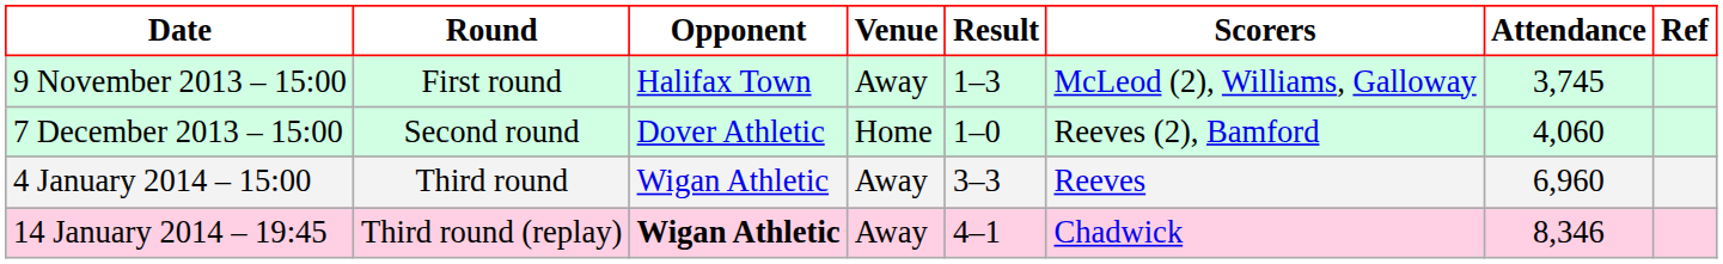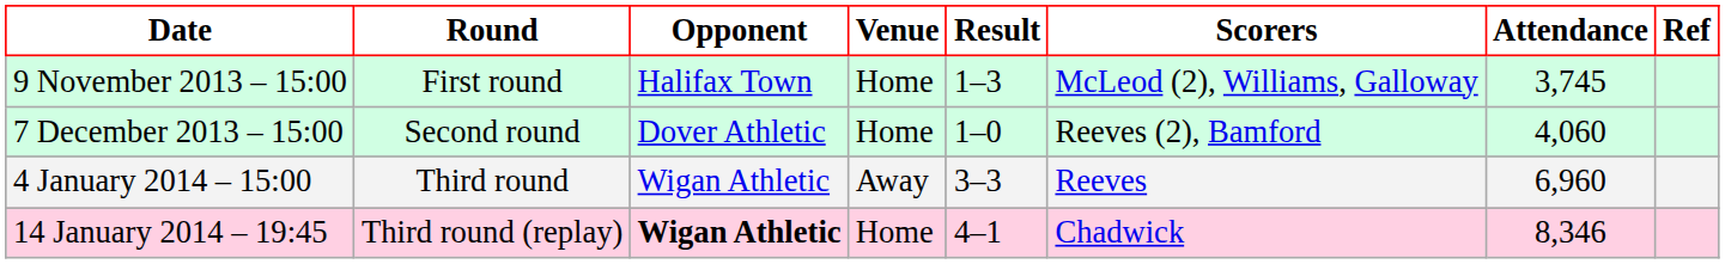 <table class="wikitable">
 <tr>
 <th style="background:#FFFFFF; color:black; border:1px solid red;">Date</th>
 <th style="background:#FFFFFF; color:black; border:1px solid red;">Round</th>
 <th style="background:#FFFFFF; color:black; border:1px solid red;">Opponent</th>
 <th style="background:#FFFFFF; color:black; border:1px solid red;">Venue</th>
 <th style="background:#FFFFFF; color:black; border:1px solid red;">Result</th>
 <th style="background:#FFFFFF; color:black; border:1px solid red;">Scorers</th>
 <th style="background:#FFFFFF; color:black; border:1px solid red;">Attendance</th>
 <th style="background:#FFFFFF; color:black; border:1px solid red;">Ref</th>
 </tr>
 <tr bgcolor = "#d0ffe3">
 <td>9 November 2013 – 15:00</td>
 <td align="center">First round</td>
 <td><a href='#'>Halifax Town</a></td>
-<td>Away</td>
+<td>Home</td>
 <td>1–3</td>
 <td><a href='#'>McLeod</a> (2), <a href='#'>Williams</a>, <a href='#'>Galloway</a></td>
 <td align="center">3,745</td>
 <td></td>
 </tr>
 <tr bgcolor = "#d0ffe3">
 <td>7 December 2013 – 15:00</td>
 <td align="center">Second round</td>
 <td><a href='#'>Dover Athletic</a></td>
 <td>Home</td>
 <td>1–0</td>
 <td>Reeves (2), <a href='#'>Bamford</a></td>
 <td align="center">4,060</td>
 <td></td>
 </tr>
 <tr bgcolor = "#f3f3f3">
 <td>4 January 2014 – 15:00</td>
 <td align="center">Third round</td>
 <td><a href='#'>Wigan Athletic</a></td>
 <td>Away</td>
 <td>3–3</td>
 <td><a href='#'>Reeves</a></td>
 <td align="center">6,960</td>
 <td></td>
 </tr>
 <tr bgcolor = "#ffd0e3">
 <td>14 January 2014 – 19:45</td>
 <td align="center">Third round (replay)</td>
 <td><strong>Wigan Athletic</strong></td>
-<td>Away</td>
+<td>Home</td>
 <td>4–1</td>
 <td><a href='#'>Chadwick</a></td>
 <td align="center">8,346</td>
 <td></td>
 </tr>
 </table>
